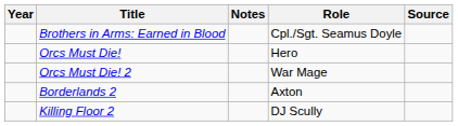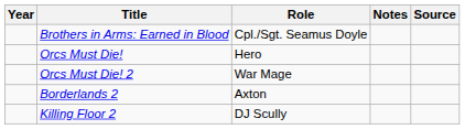 <table class="wikitable sortable plainrowheaders">
 <tr>
 <th>Year</th>
 <th>Title</th>
+<th>Role</th>
 <th class="unsortable">Notes</th>
-<th>Role</th>
 <th class="unsortable">Source</th>
 </tr>
 <tr>
 <td></td>
 <td><em><a href='#'>Brothers in Arms: Earned in Blood</a></em></td>
+<td>Cpl./Sgt. Seamus Doyle</td>
 <td></td>
-<td>Cpl./Sgt. Seamus Doyle</td>
 <td></td>
 </tr>
 <tr>
 <td></td>
 <td><em><a href='#'>Orcs Must Die!</a></em></td>
+<td>Hero</td>
 <td></td>
-<td>Hero</td>
 <td></td>
 </tr>
 <tr>
 <td></td>
 <td><em><a href='#'>Orcs Must Die! 2</a></em></td>
+<td>War Mage</td>
 <td></td>
-<td>War Mage</td>
 <td></td>
 </tr>
 <tr>
 <td></td>
 <td><em><a href='#'>Borderlands 2</a></em></td>
+<td>Axton</td>
 <td></td>
-<td>Axton</td>
 <td></td>
 </tr>
 <tr>
 <td></td>
 <td><em><a href='#'>Killing Floor 2</a></em></td>
+<td>DJ Scully</td>
 <td></td>
-<td>DJ Scully</td>
 <td></td>
 </tr>
 </table>
